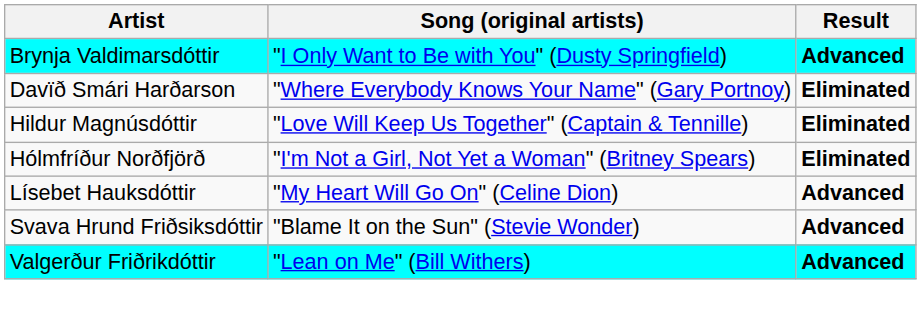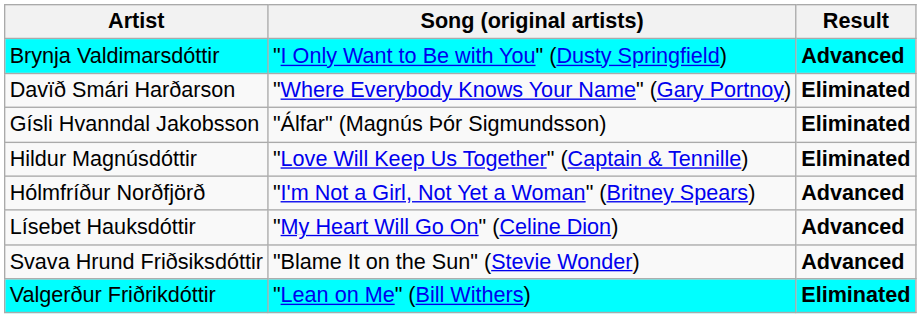 <table class=wikitable>
 <tr>
 <th>Artist</th>
 <th>Song (original artists)</th>
 <th>Result</th>
 </tr>
 <tr style="background:cyan;">
 <td>Brynja Valdimarsdóttir</td>
 <td>"<a href='#'>I Only Want to Be with You</a>" (<a href='#'>Dusty Springfield</a>)</td>
 <td><strong>Advanced</strong></td>
 </tr>
 <tr>
 <td>Davïð Smári Harðarson</td>
 <td>"<a href='#'>Where Everybody Knows Your Name</a>" (<a href='#'>Gary Portnoy</a>)</td>
 <td><strong>Eliminated</strong></td>
 </tr>
 <tr>
+<td>Gísli Hvanndal Jakobsson</td>
+<td>"Álfar" (Magnús Þór Sigmundsson)</td>
+<td><strong>Eliminated</strong></td>
+</tr>
+<tr>
 <td>Hildur Magnúsdóttir</td>
 <td>"<a href='#'>Love Will Keep Us Together</a>" (<a href='#'>Captain & Tennille</a>)</td>
 <td><strong>Eliminated</strong></td>
 </tr>
 <tr>
 <td>Hólmfríður Norðfjörð</td>
 <td>"<a href='#'>I'm Not a Girl, Not Yet a Woman</a>" (<a href='#'>Britney Spears</a>)</td>
-<td><strong>Eliminated</strong></td>
+<td><strong>Advanced</strong></td>
 </tr>
 <tr>
 <td>Lísebet Hauksdóttir</td>
 <td>"<a href='#'>My Heart Will Go On</a>" (<a href='#'>Celine Dion</a>)</td>
 <td><strong>Advanced</strong></td>
 </tr>
 <tr>
 <td>Svava Hrund Friðsiksdóttir</td>
 <td>"Blame It on the Sun" (<a href='#'>Stevie Wonder</a>)</td>
 <td><strong>Advanced</strong></td>
 </tr>
 <tr style="background:cyan;">
 <td>Valgerður Friðrikdóttir</td>
 <td>"<a href='#'>Lean on Me</a>" (<a href='#'>Bill Withers</a>)</td>
-<td><strong>Advanced</strong></td>
+<td><strong>Eliminated</strong></td>
 </tr>
 </table>
